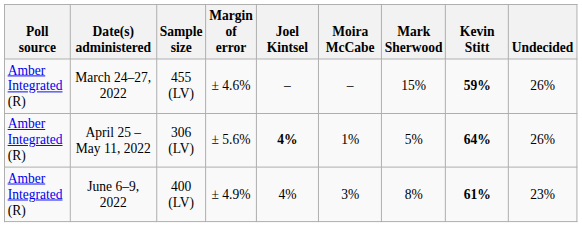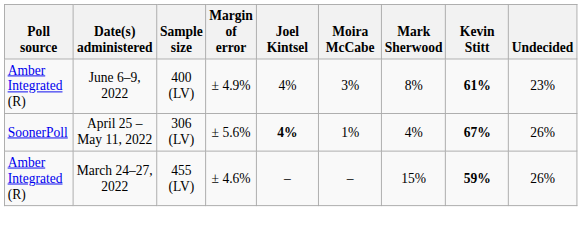 <table class="wikitable" style="font-size:90%;text-align:center;">
 <tr style="vertical-align:bottom">
 <th>Poll source</th>
 <th>Date(s)<br>administered</th>
 <th>Sample<br>size</th>
 <th>Margin<br>of error</th>
 <th style="width:60px;">Joel<br>Kintsel</th>
 <th style="width:60px;">Moira<br>McCabe</th>
 <th style="width:60px;">Mark<br>Sherwood</th>
 <th style="width:60px;">Kevin<br>Stitt</th>
 <th>Undecided</th>
 </tr>
 <tr>
 <td style="text-align:left;"><a href='#'>Amber Integrated</a> (R)</td>
+<td>June 6–9, 2022</td>
+<td>400 (LV)</td>
+<td>± 4.9%</td>
+<td>4%</td>
+<td>3%</td>
+<td>8%</td>
+<td><strong>61%</strong></td>
+<td>23%</td>
+</tr>
+<tr>
+<td style="text-align:left;"><a href='#'>SoonerPoll</a></td>
+<td>April 25 – May 11, 2022</td>
+<td>306 (LV)</td>
+<td>± 5.6%</td>
+<td><strong>4%</strong></td>
+<td>1%</td>
+<td>4%</td>
+<td><strong>67%</strong></td>
+<td>26%</td>
+</tr>
+<tr>
+<td style="text-align:left;"><a href='#'>Amber Integrated</a> (R)</td>
 <td>March 24–27, 2022</td>
 <td>455 (LV)</td>
 <td>± 4.6%</td>
 <td>–</td>
 <td>–</td>
 <td>15%</td>
 <td><strong>59%</strong></td>
 <td>26%</td>
 </tr>
-<tr>
-<td style="text-align:left;"><a href='#'>Amber Integrated</a> (R)</td>
-<td>April 25 – May 11, 2022</td>
-<td>306 (LV)</td>
-<td>± 5.6%</td>
-<td><strong>4%</strong></td>
-<td>1%</td>
-<td>5%</td>
-<td><strong>64%</strong></td>
-<td>26%</td>
-</tr>
-<tr>
-<td style="text-align:left;"><a href='#'>Amber Integrated</a> (R)</td>
-<td>June 6–9, 2022</td>
-<td>400 (LV)</td>
-<td>± 4.9%</td>
-<td>4%</td>
-<td>3%</td>
-<td>8%</td>
-<td><strong>61%</strong></td>
-<td>23%</td>
-</tr>
 </table>
